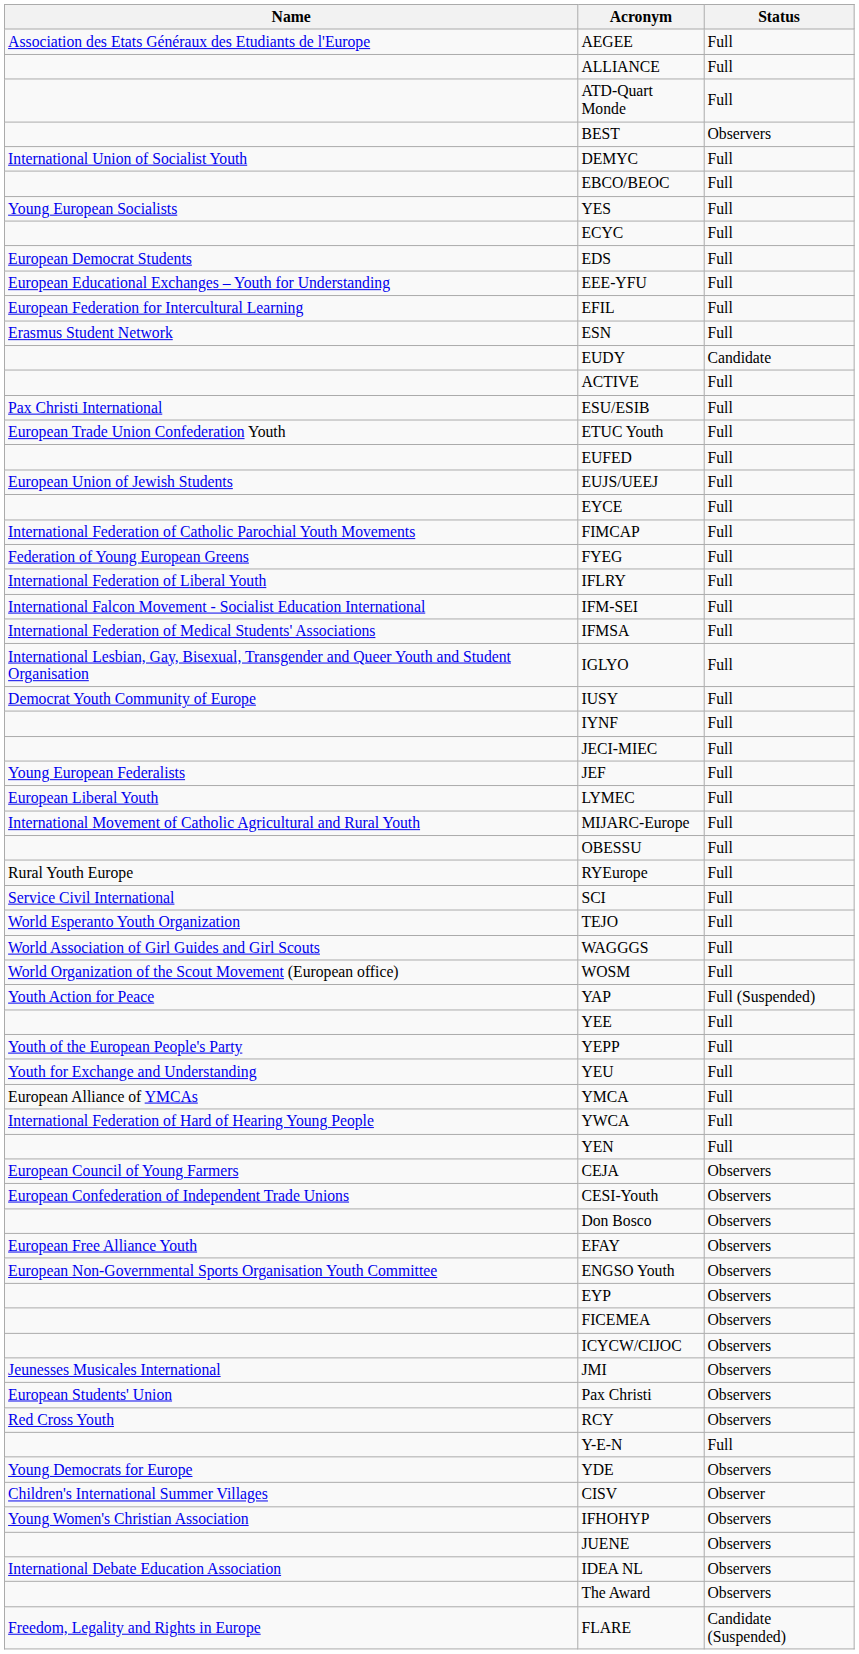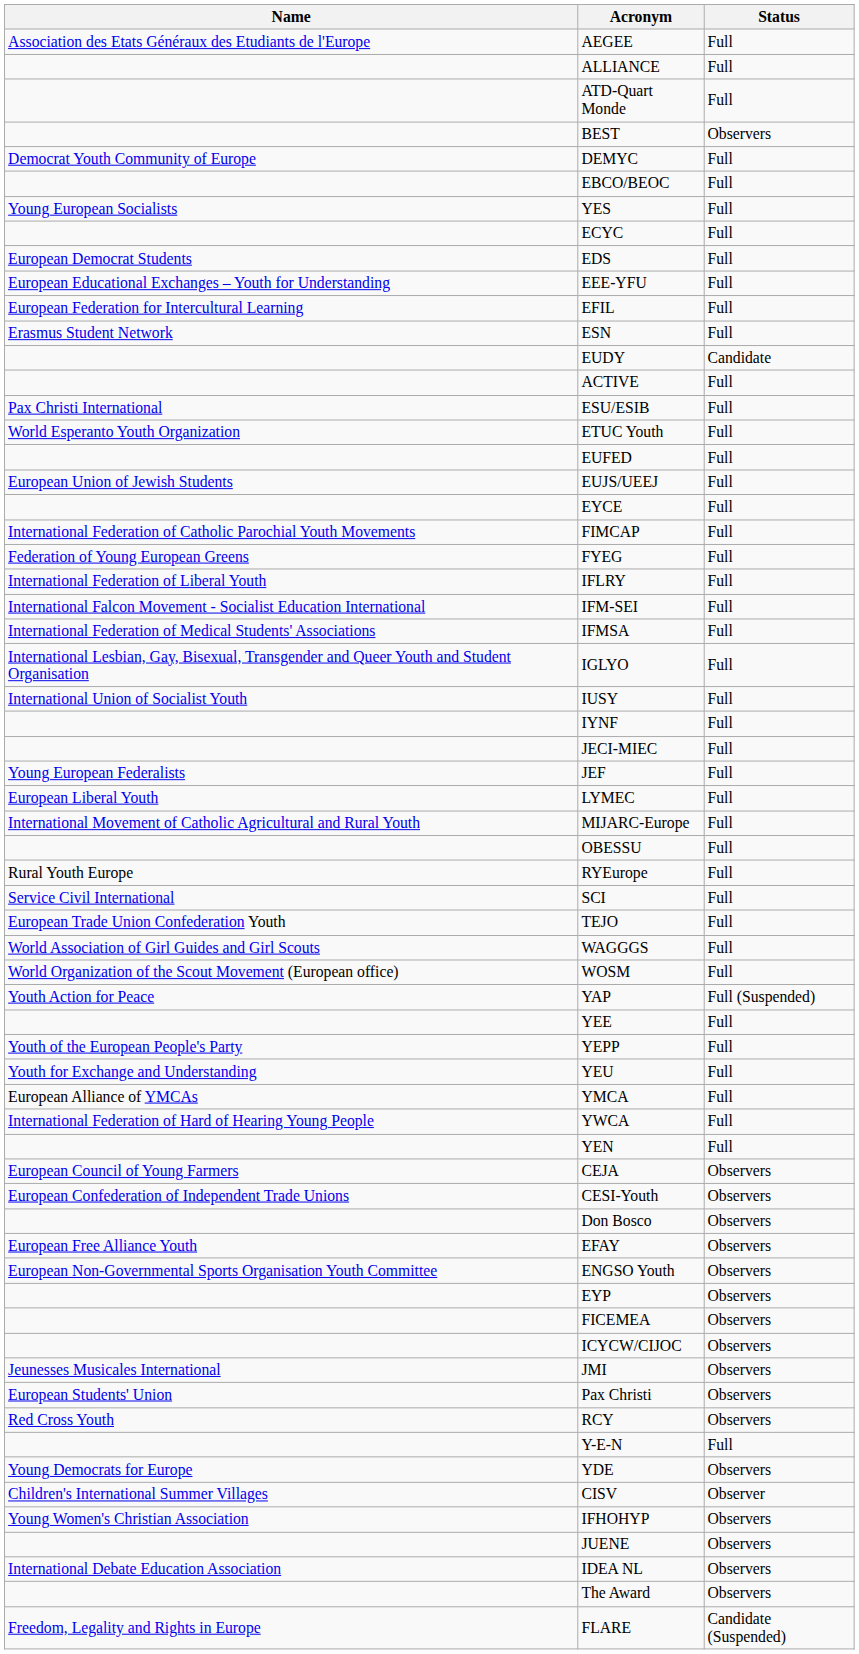 <table class="wikitable sortable">
 <tr>
 <th>Name</th>
 <th>Acronym</th>
 <th>Status</th>
 </tr>
 <tr>
 <td><a href='#'>Association des Etats Généraux des Etudiants de l'Europe</a></td>
 <td>AEGEE</td>
 <td>Full</td>
 </tr>
 <tr>
 <td></td>
 <td>ALLIANCE</td>
 <td>Full</td>
 </tr>
 <tr>
 <td></td>
 <td>ATD-Quart Monde</td>
 <td>Full</td>
 </tr>
 <tr>
 <td></td>
 <td>BEST</td>
 <td>Observers</td>
 </tr>
 <tr>
-<td><a href='#'>International Union of Socialist Youth</a></td>
+<td><a href='#'>Democrat Youth Community of Europe</a></td>
 <td>DEMYC</td>
 <td>Full</td>
 </tr>
 <tr>
 <td></td>
 <td>EBCO/BEOC</td>
 <td>Full</td>
 </tr>
 <tr>
 <td><a href='#'>Young European Socialists</a></td>
 <td>YES</td>
 <td>Full</td>
 </tr>
 <tr>
 <td></td>
 <td>ECYC</td>
 <td>Full</td>
 </tr>
 <tr>
 <td><a href='#'>European Democrat Students</a></td>
 <td>EDS</td>
 <td>Full</td>
 </tr>
 <tr>
 <td><a href='#'>European Educational Exchanges – Youth for Understanding</a></td>
 <td>EEE-YFU</td>
 <td>Full</td>
 </tr>
 <tr>
 <td><a href='#'>European Federation for Intercultural Learning</a></td>
 <td>EFIL</td>
 <td>Full</td>
 </tr>
 <tr>
 <td><a href='#'>Erasmus Student Network</a></td>
 <td>ESN</td>
 <td>Full</td>
 </tr>
 <tr>
 <td></td>
 <td>EUDY</td>
 <td>Candidate</td>
 </tr>
 <tr>
 <td></td>
 <td>ACTIVE</td>
 <td>Full</td>
 </tr>
 <tr>
 <td><a href='#'>Pax Christi International</a></td>
 <td>ESU/ESIB</td>
 <td>Full</td>
 </tr>
 <tr>
-<td><a href='#'>European Trade Union Confederation</a> Youth</td>
+<td><a href='#'>World Esperanto Youth Organization</a></td>
 <td>ETUC Youth</td>
 <td>Full</td>
 </tr>
 <tr>
 <td></td>
 <td>EUFED</td>
 <td>Full</td>
 </tr>
 <tr>
 <td><a href='#'>European Union of Jewish Students</a></td>
 <td>EUJS/UEEJ</td>
 <td>Full</td>
 </tr>
 <tr>
 <td></td>
 <td>EYCE</td>
 <td>Full</td>
 </tr>
 <tr>
 <td><a href='#'>International Federation of Catholic Parochial Youth Movements</a></td>
 <td>FIMCAP</td>
 <td>Full</td>
 </tr>
 <tr>
 <td><a href='#'>Federation of Young European Greens</a></td>
 <td>FYEG</td>
 <td>Full</td>
 </tr>
 <tr>
 <td><a href='#'>International Federation of Liberal Youth</a></td>
 <td>IFLRY</td>
 <td>Full</td>
 </tr>
 <tr>
 <td><a href='#'>International Falcon Movement - Socialist Education International</a></td>
 <td>IFM-SEI</td>
 <td>Full</td>
 </tr>
 <tr>
 <td><a href='#'>International Federation of Medical Students' Associations</a></td>
 <td>IFMSA</td>
 <td>Full</td>
 </tr>
 <tr>
 <td><a href='#'>International Lesbian, Gay, Bisexual, Transgender and Queer Youth and Student Organisation</a></td>
 <td>IGLYO</td>
 <td>Full</td>
 </tr>
 <tr>
-<td><a href='#'>Democrat Youth Community of Europe</a></td>
+<td><a href='#'>International Union of Socialist Youth</a></td>
 <td>IUSY</td>
 <td>Full</td>
 </tr>
 <tr>
 <td></td>
 <td>IYNF</td>
 <td>Full</td>
 </tr>
 <tr>
 <td></td>
 <td>JECI-MIEC</td>
 <td>Full</td>
 </tr>
 <tr>
 <td><a href='#'>Young European Federalists</a></td>
 <td>JEF</td>
 <td>Full</td>
 </tr>
 <tr>
 <td><a href='#'>European Liberal Youth</a></td>
 <td>LYMEC</td>
 <td>Full</td>
 </tr>
 <tr>
 <td><a href='#'>International Movement of Catholic Agricultural and Rural Youth</a></td>
 <td>MIJARC-Europe</td>
 <td>Full</td>
 </tr>
 <tr>
 <td></td>
 <td>OBESSU</td>
 <td>Full</td>
 </tr>
 <tr>
 <td>Rural Youth Europe</td>
 <td>RYEurope</td>
 <td>Full</td>
 </tr>
 <tr>
 <td><a href='#'>Service Civil International</a></td>
 <td>SCI</td>
 <td>Full</td>
 </tr>
 <tr>
-<td><a href='#'>World Esperanto Youth Organization</a></td>
+<td><a href='#'>European Trade Union Confederation</a> Youth</td>
 <td>TEJO</td>
 <td>Full</td>
 </tr>
 <tr>
 <td><a href='#'>World Association of Girl Guides and Girl Scouts</a></td>
 <td>WAGGGS</td>
 <td>Full</td>
 </tr>
 <tr>
 <td><a href='#'>World Organization of the Scout Movement</a> (European office)</td>
 <td>WOSM</td>
 <td>Full</td>
 </tr>
 <tr>
 <td><a href='#'>Youth Action for Peace</a></td>
 <td>YAP</td>
 <td>Full (Suspended)</td>
 </tr>
 <tr>
 <td></td>
 <td>YEE</td>
 <td>Full</td>
 </tr>
 <tr>
 <td><a href='#'>Youth of the European People's Party</a></td>
 <td>YEPP</td>
 <td>Full</td>
 </tr>
 <tr>
 <td><a href='#'>Youth for Exchange and Understanding</a></td>
 <td>YEU</td>
 <td>Full</td>
 </tr>
 <tr>
 <td>European Alliance of <a href='#'>YMCAs</a></td>
 <td>YMCA</td>
 <td>Full</td>
 </tr>
 <tr>
 <td><a href='#'>International Federation of Hard of Hearing Young People</a></td>
 <td>YWCA</td>
 <td>Full</td>
 </tr>
 <tr>
 <td></td>
 <td>YEN</td>
 <td>Full</td>
 </tr>
 <tr>
 <td><a href='#'>European Council of Young Farmers</a></td>
 <td>CEJA</td>
 <td>Observers</td>
 </tr>
 <tr>
 <td><a href='#'>European Confederation of Independent Trade Unions</a></td>
 <td>CESI-Youth</td>
 <td>Observers</td>
 </tr>
 <tr>
 <td></td>
 <td>Don Bosco</td>
 <td>Observers</td>
 </tr>
 <tr>
 <td><a href='#'>European Free Alliance Youth</a></td>
 <td>EFAY</td>
 <td>Observers</td>
 </tr>
 <tr>
 <td><a href='#'>European Non-Governmental Sports Organisation Youth Committee</a></td>
 <td>ENGSO Youth</td>
 <td>Observers</td>
 </tr>
 <tr>
 <td></td>
 <td>EYP</td>
 <td>Observers</td>
 </tr>
 <tr>
 <td></td>
 <td>FICEMEA</td>
 <td>Observers</td>
 </tr>
 <tr>
 <td></td>
 <td>ICYCW/CIJOC</td>
 <td>Observers</td>
 </tr>
 <tr>
 <td><a href='#'>Jeunesses Musicales International</a></td>
 <td>JMI</td>
 <td>Observers</td>
 </tr>
 <tr>
 <td><a href='#'>European Students' Union</a></td>
 <td>Pax Christi</td>
 <td>Observers</td>
 </tr>
 <tr>
 <td><a href='#'>Red Cross Youth</a></td>
 <td>RCY</td>
 <td>Observers</td>
 </tr>
 <tr>
 <td></td>
 <td>Y-E-N</td>
 <td>Full</td>
 </tr>
 <tr>
 <td><a href='#'>Young Democrats for Europe</a></td>
 <td>YDE</td>
 <td>Observers</td>
 </tr>
 <tr>
 <td><a href='#'>Children's International Summer Villages</a></td>
 <td>CISV</td>
 <td>Observer</td>
 </tr>
 <tr>
 <td><a href='#'>Young Women's Christian Association</a></td>
 <td>IFHOHYP</td>
 <td>Observers</td>
 </tr>
 <tr>
 <td></td>
 <td>JUENE</td>
 <td>Observers</td>
 </tr>
 <tr>
 <td><a href='#'>International Debate Education Association</a></td>
 <td>IDEA NL</td>
 <td>Observers</td>
 </tr>
 <tr>
 <td></td>
 <td>The Award</td>
 <td>Observers</td>
 </tr>
 <tr>
 <td><a href='#'>Freedom, Legality and Rights in Europe</a></td>
 <td>FLARE</td>
 <td>Candidate (Suspended)</td>
 </tr>
 </table>
